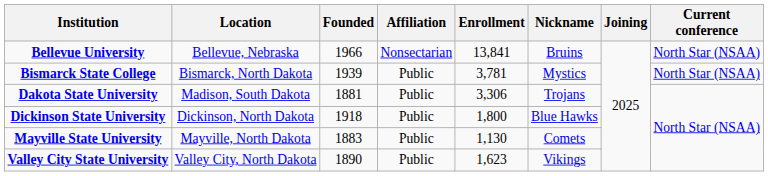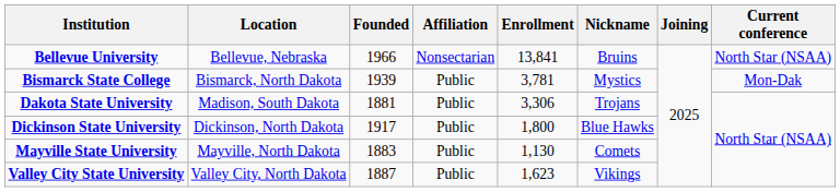 <table class="wikitable sortable" style="text-align:center">
 <tr>
 <th>Institution</th>
 <th>Location</th>
 <th>Founded</th>
 <th>Affiliation</th>
 <th>Enrollment</th>
 <th>Nickname</th>
 <th>Joining</th>
 <th>Current<br>conference</th>
 </tr>
 <tr>
 <td><strong><a href='#'>Bellevue University</a></strong></td>
 <td><a href='#'>Bellevue, Nebraska</a></td>
 <td>1966</td>
 <td><a href='#'>Nonsectarian</a></td>
 <td>13,841</td>
 <td><a href='#'>Bruins</a></td>
 <td rowspan=6>2025</td>
 <td><a href='#'>North Star (NSAA)</a></td>
 </tr>
 <tr>
 <td><strong><a href='#'>Bismarck State College</a></strong></td>
 <td><a href='#'>Bismarck, North Dakota</a></td>
 <td>1939</td>
 <td>Public</td>
 <td>3,781</td>
 <td><a href='#'>Mystics</a></td>
-<td><a href='#'>North Star (NSAA)</a></td>
+<td><a href='#'>Mon-Dak</a></td>
 </tr>
 <tr>
 <td><strong><a href='#'>Dakota State University</a></strong></td>
 <td><a href='#'>Madison, South Dakota</a></td>
 <td>1881</td>
 <td>Public</td>
 <td>3,306</td>
 <td><a href='#'>Trojans</a></td>
 <td rowspan=4><a href='#'>North Star (NSAA)</a></td>
 </tr>
 <tr>
 <td><strong><a href='#'>Dickinson State University</a></strong></td>
 <td><a href='#'>Dickinson, North Dakota</a></td>
-<td>1918</td>
+<td>1917</td>
 <td>Public</td>
 <td>1,800</td>
 <td><a href='#'>Blue Hawks</a></td>
 </tr>
 <tr>
 <td><strong><a href='#'>Mayville State University</a></strong></td>
 <td><a href='#'>Mayville, North Dakota</a></td>
 <td>1883</td>
 <td>Public</td>
 <td>1,130</td>
 <td><a href='#'>Comets</a></td>
 </tr>
 <tr>
 <td><strong><a href='#'>Valley City State University</a></strong></td>
 <td><a href='#'>Valley City, North Dakota</a></td>
-<td>1890</td>
+<td>1887</td>
 <td>Public</td>
 <td>1,623</td>
 <td><a href='#'>Vikings</a></td>
 </tr>
 </table>
